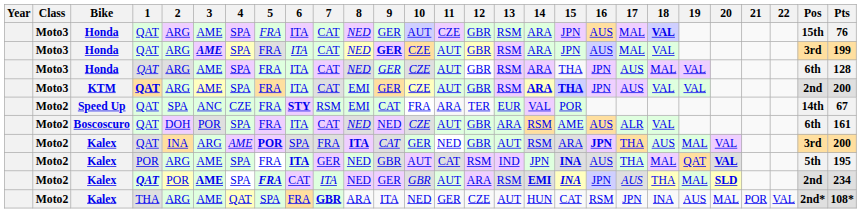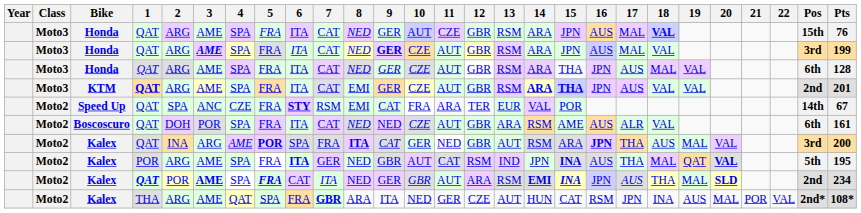 <table class="wikitable" style="text-align:center;">
 <tr>
 <th>Year</th>
 <th>Class</th>
 <th>Bike</th>
 <th>1</th>
 <th>2</th>
 <th>3</th>
 <th>4</th>
 <th>5</th>
 <th>6</th>
 <th>7</th>
 <th>8</th>
 <th>9</th>
 <th>10</th>
 <th>11</th>
 <th>12</th>
 <th>13</th>
 <th>14</th>
 <th>15</th>
 <th>16</th>
 <th>17</th>
 <th>18</th>
 <th>19</th>
 <th>20</th>
 <th>21</th>
 <th>22</th>
 <th>Pos</th>
 <th>Pts</th>
 </tr>
 <tr>
 <th></th>
 <th>Moto3</th>
 <th><a href='#'>Honda</a></th>
 <td style="background:#dfffdf;"><a href='#'>QAT</a><br></td>
 <td style="background:#efcfff;"><a href='#'>ARG</a><br></td>
 <td style="background:#dfffdf;"><a href='#'>AME</a><br></td>
 <td style="background:#efcfff;"><a href='#'>SPA</a><br></td>
 <td style="background:#dfffdf;"><em><a href='#'>FRA</a></em><br></td>
 <td style="background:#efcfff;"><a href='#'>ITA</a><br></td>
 <td style="background:#dfffdf;"><a href='#'>CAT</a><br></td>
 <td style="background:#efcfff;"><em><a href='#'>NED</a></em><br></td>
 <td style="background:#dfffdf;"><a href='#'>GER</a><br></td>
 <td style="background:#cfcfff;"><a href='#'>AUT</a><br></td>
 <td style="background:#efcfff;"><a href='#'>CZE</a><br></td>
 <td style="background:#dfffdf;"><a href='#'>GBR</a><br></td>
 <td style="background:#dfffdf;"><a href='#'>RSM</a><br></td>
 <td style="background:#dfffdf;"><a href='#'>ARA</a><br></td>
 <td style="background:#efcfff;"><a href='#'>JPN</a><br></td>
 <td style="background:#ffdf9f;"><a href='#'>AUS</a><br></td>
 <td style="background:#efcfff;"><a href='#'>MAL</a><br></td>
 <td style="background:#cfcfff;"><strong><a href='#'>VAL</a></strong><br></td>
 <td></td>
 <td></td>
 <td></td>
 <td></td>
 <th>15th</th>
 <th>76</th>
 </tr>
 <tr>
 <th></th>
 <th>Moto3</th>
 <th><a href='#'>Honda</a></th>
 <td style="background:#dfffdf;"><a href='#'>QAT</a><br></td>
 <td style="background:#dfffdf;"><a href='#'>ARG</a><br></td>
 <td style="background:#efcfff;"><strong><em><a href='#'>AME</a></em></strong><br></td>
 <td style="background:#ffffbf;"><a href='#'>SPA</a><br></td>
 <td style="background:#dfdfdf;"><a href='#'>FRA</a><br></td>
 <td style="background:#dfffdf;"><em><a href='#'>ITA</a></em><br></td>
 <td style="background:#dfffdf;"><a href='#'>CAT</a><br></td>
 <td style="background:#ffffbf;"><em><a href='#'>NED</a></em><br></td>
 <td style="background:#efcfff;"><strong><a href='#'>GER</a></strong><br></td>
 <td style="background:#ffdf9f;"><a href='#'>CZE</a><br></td>
 <td style="background:#dfffdf;"><a href='#'>AUT</a><br></td>
 <td style="background:#ffffbf;"><a href='#'>GBR</a><br></td>
 <td style="background:#efcfff;"><a href='#'>RSM</a><br></td>
 <td style="background:#dfffdf;"><a href='#'>ARA</a><br></td>
 <td style="background:#dfffdf;"><a href='#'>JPN</a><br></td>
 <td style="background:#cfcfff;"><a href='#'>AUS</a><br></td>
 <td style="background:#dfffdf;"><a href='#'>MAL</a><br></td>
 <td style="background:#dfffdf;"><a href='#'>VAL</a><br></td>
 <td></td>
 <td></td>
 <td></td>
 <td></td>
 <th style="background:#ffdf9f;">3rd</th>
 <th style="background:#ffdf9f;">199</th>
 </tr>
 <tr>
 <th></th>
 <th>Moto3</th>
 <th><a href='#'>Honda</a></th>
 <td style="background:#DFDFDF;"><em><a href='#'>QAT</a></em><br></td>
 <td style="background:#DFDFDF;"><a href='#'>ARG</a><br></td>
 <td style="background:#DFFFDF;"><a href='#'>AME</a><br></td>
 <td style="background:#EFCFFF;"><a href='#'>SPA</a><br></td>
 <td style="background:#DFFFDF;"><a href='#'>FRA</a><br></td>
 <td style="background:#DFFFDF;"><a href='#'>ITA</a><br></td>
 <td style="background:#EFCFFF;"><a href='#'>CAT</a><br></td>
 <td style="background:#DFDFDF;"><em><a href='#'>NED</a></em><br></td>
 <td style="background:#DFFFDF;"><em><a href='#'>GER</a></em><br></td>
 <td style="background:#DFDFDF;"><em><a href='#'>CZE</a></em><br></td>
 <td style="background:#DFFFDF;"><a href='#'>AUT</a><br></td>
 <td style="background:#FFFFFF;"><a href='#'>GBR</a><br></td>
 <td style="background:#EFCFFF;"><a href='#'>RSM</a><br></td>
 <td style="background:#EFCFFF;"><a href='#'>ARA</a><br></td>
 <td><a href='#'>THA</a></td>
 <td style="background:#EFCFFF;"><a href='#'>JPN</a><br></td>
 <td style="background:#DFFFDF;"><a href='#'>AUS</a><br></td>
 <td style="background:#EFCFFF;"><a href='#'>MAL</a><br></td>
 <td style="background:#EFCFFF;"><a href='#'>VAL</a><br></td>
 <td></td>
 <td></td>
 <td></td>
 <th>6th</th>
 <th>128</th>
 </tr>
 <tr>
 <th></th>
 <th>Moto3</th>
 <th><a href='#'>KTM</a></th>
 <td style="background:#ffdf9f;"><strong><a href='#'>QAT</a></strong><br></td>
 <td style="background:#dfffdf;"><a href='#'>ARG</a><br></td>
 <td style="background:#ffffbf;"><a href='#'>AME</a><br></td>
 <td style="background:#dfffdf;"><a href='#'>SPA</a><br></td>
 <td style="background:#ffdf9f;"><a href='#'>FRA</a><br></td>
 <td style="background:#dfffdf;"><a href='#'>ITA</a><br></td>
 <td style="background:#dfdfdf;"><a href='#'>CAT</a><br></td>
 <td style="background:#dfffdf;"><a href='#'>EMI</a><br></td>
 <td style="background:#ffdf9f;"><a href='#'>GER</a><br></td>
 <td style="background:#ffffbf;"><a href='#'>CZE</a><br></td>
 <td style="background:#dfffdf;"><a href='#'>AUT</a><br></td>
 <td style="background:#dfffdf;"><a href='#'>GBR</a><br></td>
 <td style="background:#efcfff;"><a href='#'>RSM</a><br></td>
 <td style="background:#ffffbf;"><strong><a href='#'>ARA</a></strong><br></td>
 <td style="background:#cfcfff;"><strong><a href='#'>THA</a><br></strong></td>
 <td style="background:#efcfff;"><a href='#'>JPN</a><br></td>
 <td style="background:#efcfff;"><a href='#'>AUS</a><br></td>
 <td style="background:#dfffdf;"><a href='#'>VAL</a><br></td>
 <td style="background:#dfffdf;"><a href='#'>VAL</a><br></td>
 <td></td>
 <td></td>
 <td></td>
 <th style="background:#dfdfdf;">2nd</th>
-<th style="background:#dfdfdf;">200</th>
+<th style="background:#dfdfdf;">201</th>
 </tr>
 <tr>
 <th></th>
 <th>Moto2</th>
 <th><a href='#'>Speed Up</a></th>
 <td style="background:#dfffdf;"><a href='#'>QAT</a><br></td>
 <td style="background:#dfffdf;"><a href='#'>SPA</a><br></td>
 <td style="background:#dfffdf;"><a href='#'>ANC</a><br></td>
 <td style="background:#dfffdf;"><a href='#'>CZE</a><br></td>
 <td style="background:#DFFFDF;"><a href='#'>FRA</a><br></td>
 <td style="background:#efcfff;"><strong><a href='#'>STY</a></strong><br></td>
 <td style="background:#dfffdf;"><a href='#'>RSM</a><br></td>
 <td style="background:#dfffdf;"><a href='#'>EMI</a><br></td>
 <td style="background:#dfffdf;"><a href='#'>CAT</a><br></td>
 <td style="background:#ffffff;"><a href='#'>FRA</a><br></td>
 <td><a href='#'>ARA</a></td>
 <td><a href='#'>TER</a></td>
 <td style="background:#dfffdf;"><a href='#'>EUR</a><br></td>
 <td style="background:#efcfff;"><a href='#'>VAL</a><br></td>
 <td style="background:#dfffdf;"><a href='#'>POR</a><br></td>
 <td></td>
 <td></td>
 <td></td>
 <td></td>
 <td></td>
 <td></td>
 <td></td>
 <th>14th</th>
 <th>67</th>
 </tr>
 <tr>
 <th></th>
 <th>Moto2</th>
 <th><a href='#'>Boscoscuro</a></th>
 <td style="background:#dfffdf;"><a href='#'>QAT</a><br></td>
 <td style="background:#efcfff;"><a href='#'>DOH</a><br></td>
 <td style="background:#dfdfdf;"><a href='#'>POR</a><br></td>
 <td style="background:#dfffdf;"><a href='#'>SPA</a><br></td>
 <td style="background:#efcfff;"><a href='#'>FRA</a><br></td>
 <td style="background:#dfffdf;"><a href='#'>ITA</a><br></td>
 <td style="background:#efcfff;"><a href='#'>CAT</a><br></td>
 <td style="background:#DFDFDF;"><em><a href='#'>NED</a></em><br></td>
 <td style="background:#efcfff;"><a href='#'>NED</a><br></td>
 <td style="background:#DFDFDF;"><em><a href='#'>CZE</a></em><br></td>
 <td style="background:#dfffdf;"><a href='#'>AUT</a><br></td>
 <td style="background:#dfffdf;"><a href='#'>GBR</a><br></td>
 <td style="background:#dfffdf;"><a href='#'>ARA</a><br></td>
 <td style="background:#ffdf9f;"><a href='#'>RSM</a><br></td>
 <td style="background:#dfffdf;"><a href='#'>AME</a><br></td>
 <td style="background:#ffdf9f;"><a href='#'>AUS</a><br></td>
 <td style="background:#dfffdf;"><a href='#'>ALR</a><br></td>
 <td style="background:#dfffdf;"><a href='#'>VAL</a><br></td>
 <td></td>
 <td></td>
 <td></td>
 <td></td>
 <th>6th</th>
 <th>161</th>
 </tr>
 <tr>
 <th></th>
 <th>Moto2</th>
 <th><a href='#'>Kalex</a></th>
 <td style="background:#dfdfdf;"><a href='#'>QAT</a><br></td>
 <td style="background:#ffdf9f;"><a href='#'>INA</a><br></td>
 <td style="background:#dfffdf;"><a href='#'>ARG</a><br></td>
 <td style="background:#efcfff;"><em><a href='#'>AME</a></em><br></td>
 <td style="background:#efcfff;"><strong><a href='#'>POR</a></strong><br></td>
 <td style="background:#dfdfdf;"><a href='#'>SPA</a><br></td>
 <td style="background:#dfdfdf;"><a href='#'>FRA</a><br></td>
 <td style="background:#efcfff;"><strong><a href='#'>ITA</a></strong><br></td>
 <td style="background:#dfdfdf;"><em><a href='#'>CAT</a></em><br></td>
 <td style="background:#dfffdf;"><a href='#'>GER</a><br></td>
 <td style="background:#ffffff;"><a href='#'>NED</a><br></td>
 <td style="background:#dfffdf;"><a href='#'>GBR</a><br></td>
 <td style="background:#dfffdf;"><a href='#'>AUT</a><br></td>
 <td style="background:#dfdfdf;"><a href='#'>RSM</a><br></td>
 <td style="background:#dfdfdf;"><a href='#'>ARA</a><br></td>
 <td style="background:#efcfff;"><strong><a href='#'>JPN</a></strong><br></td>
 <td style="background:#ffdf9f;"><a href='#'>THA</a><br></td>
 <td style="background:#dfffdf;"><a href='#'>AUS</a><br></td>
 <td style="background:#dfffdf;"><a href='#'>MAL</a><br></td>
 <td style="background:#efcfff;"><a href='#'>VAL</a><br></td>
 <td></td>
 <td></td>
 <th style="background:#ffdf9f;">3rd</th>
 <th style="background:#ffdf9f;">200</th>
 </tr>
 <tr>
 <th></th>
 <th>Moto2</th>
 <th><a href='#'>Kalex</a></th>
 <td style="background:#dfdfdf;"><a href='#'>POR</a><br></td>
 <td style="background:#dfffdf;"><a href='#'>ARG</a><br></td>
 <td style="background:#dfffdf;"><a href='#'>AME</a><br></td>
 <td style="background:#dfffdf;"><a href='#'>SPA</a><br></td>
 <td style="background:#ffffff;"><a href='#'>FRA</a><br></td>
 <td style="background:#dfffdf;"><strong><a href='#'>ITA</a></strong><br></td>
 <td style="background:#efcfff;"><a href='#'>GER</a><br></td>
 <td style="background:#dfffdf;"><a href='#'>NED</a><br></td>
 <td style="background:#dfdfdf;"><a href='#'>GBR</a><br></td>
 <td style="background:#efcfff;"><a href='#'>AUT</a><br></td>
 <td style="background:#dfdfdf;"><a href='#'>CAT</a><br></td>
 <td style="background:#efcfff;"><a href='#'>RSM</a><br></td>
 <td style="background:#efcfff;"><a href='#'>IND</a><br></td>
 <td style="background:#dfffdf;"><a href='#'>JPN</a><br></td>
 <td style="background:#dfdfdf;"><strong><a href='#'>INA</a></strong><br></td>
 <td style="background:#dfdfdf;"><a href='#'>AUS</a><br></td>
 <td style="background:#dfffdf;"><a href='#'>THA</a><br></td>
 <td style="background:#efcfff;"><a href='#'>MAL</a><br></td>
 <td style="background:#ffdf9f;"><a href='#'>QAT</a><br></td>
 <td style="background:#dfdfdf;"><strong><a href='#'>VAL</a></strong><br></td>
 <td></td>
 <td></td>
 <th>5th</th>
 <th>195</th>
 </tr>
 <tr>
 <th></th>
 <th>Moto2</th>
 <th><a href='#'>Kalex</a></th>
 <td style="background:#dfffdf;"><strong><em><a href='#'>QAT</a></em></strong><br></td>
 <td style="background:#ffffbf;"><a href='#'>POR</a><br></td>
 <td style="background:#dfffdf;"><strong><a href='#'>AME</a></strong><br></td>
 <td style="background:#ffffff;"><a href='#'>SPA</a><br></td>
 <td style="background:#dfffdf;"><strong><em><a href='#'>FRA</a></em></strong><br></td>
 <td style="background:#efcfff;"><a href='#'>CAT</a><br></td>
 <td style="background:#dfffdf;"><em><a href='#'>ITA</a></em><br></td>
 <td style="background:#efcfff;"><a href='#'>NED</a><br></td>
 <td style="background:#efcfff;"><a href='#'>GER</a><br></td>
 <td style="background:#dfdfdf;"><em><a href='#'>GBR</a></em><br></td>
 <td style="background:#dfffdf;"><a href='#'>AUT</a><br></td>
 <td style="background:#efcfff;"><a href='#'>ARA</a><br></td>
 <td style="background:#dfdfdf;"><a href='#'>RSM</a><br></td>
 <td style="background:#dfdfdf;"><strong><a href='#'>EMI</a></strong><br></td>
 <td style="background:#FFFFBF;"><strong><em><a href='#'>INA</a></em></strong><br></td>
 <td style="background:#CFCFFF;"><a href='#'>JPN</a><br></td>
 <td style="background:#DFDFDF;"><em><a href='#'>AUS</a></em><br></td>
 <td style="background:#FFFFBF;"><a href='#'>THA</a><br></td>
 <td style="background:#DFFFDF;"><a href='#'>MAL</a><br></td>
 <td style="background:#FFFFBF;"><strong><a href='#'>SLD</a></strong><br></td>
 <td></td>
 <td></td>
 <th style="background:#DFDFDF;">2nd</th>
 <th style="background:#DFDFDF;">234</th>
 </tr>
 <tr>
 <th></th>
 <th>Moto2</th>
 <th><a href='#'>Kalex</a></th>
 <td style="background:#DFDFDF;"><a href='#'>THA</a><br></td>
 <td style="background:#DFFFDF;"><a href='#'>ARG</a><br></td>
 <td style="background:#DFFFDF;"><a href='#'>AME</a><br></td>
 <td style="background:#FFFFBF;"><a href='#'>QAT</a><br></td>
 <td style="background:#DFFFDF;"><a href='#'>SPA</a><br></td>
 <td style="background:#FFDF9F;"><a href='#'>FRA</a><br></td>
 <td style="background:#DFFFDF;"><strong><a href='#'>GBR</a></strong><br></td>
 <td style="background:#;"><a href='#'>ARA</a><br></td>
 <td style="background:#;"><a href='#'>ITA</a><br></td>
 <td style="background:#;"><a href='#'>NED</a><br></td>
 <td style="background:#;"><a href='#'>GER</a><br></td>
 <td style="background:#;"><a href='#'>CZE</a><br></td>
 <td style="background:#;"><a href='#'>AUT</a><br></td>
 <td style="background:#;"><a href='#'>HUN</a><br></td>
 <td style="background:#;"><a href='#'>CAT</a><br></td>
 <td style="background:#;"><a href='#'>RSM</a><br></td>
 <td style="background:#;"><a href='#'>JPN</a><br></td>
 <td style="background:#;"><a href='#'>INA</a><br></td>
 <td style="background:#;"><a href='#'>AUS</a><br></td>
 <td style="background:#;"><a href='#'>MAL</a><br></td>
 <td style="background:#;"><a href='#'>POR</a><br></td>
 <td style="background:#;"><a href='#'>VAL</a><br></td>
 <th style="background:#DFDFDF;">2nd*</th>
 <th style="background:#DFDFDF;">108*</th>
 </tr>
 </table>
